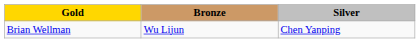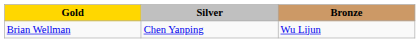 <table class="wikitable" style="text-align:left">
 <tr align="center">
 <td width=200 bgcolor=gold><strong>Gold</strong></td>
+<td width=200 bgcolor=silver><strong>Silver</strong></td>
 <td width=200 bgcolor=CC9966><strong>Bronze</strong></td>
-<td width=200 bgcolor=silver><strong>Silver</strong></td>
 </tr>
 <tr>
 <td><a href='#'>Brian Wellman</a><br><em></em></td>
+<td><a href='#'>Chen Yanping</a><br><em></em></td>
 <td><a href='#'>Wu Lijun</a><br><em></em></td>
-<td><a href='#'>Chen Yanping</a><br><em></em></td>
 </tr>
 </table>
